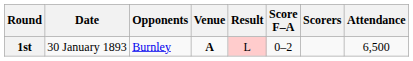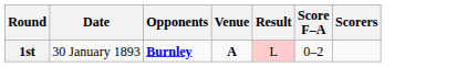 <table class="wikitable" style="text-align:center">
 <tr>
 <th scope="col">Round</th>
 <th scope="col">Date</th>
 <th scope="col">Opponents</th>
 <th scope="col">Venue</th>
 <th scope="col">Result</th>
 <th scope="col">Score<br>F–A</th>
 <th scope="col">Scorers</th>
-<th scope="col">Attendance</th>
 </tr>
 <tr>
 <th scope="row">1st</th>
 <td align="left">30 January 1893</td>
-<td align="left"><a href='#'>Burnley</a></td>
+<td align="left"><strong><a href='#'>Burnley</a></strong></td>
 <td><strong>A</strong></td>
 <td style=background:#fcc>L</td>
 <td>0–2</td>
 <td></td>
-<td>6,500</td>
 </tr>
 </table>
